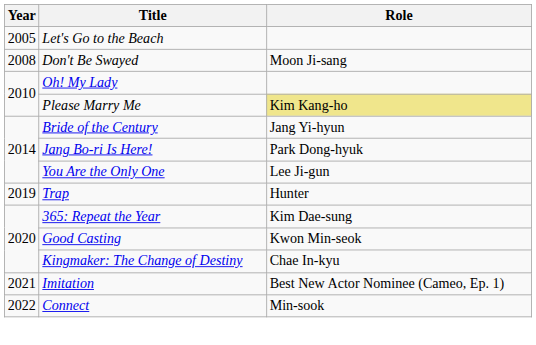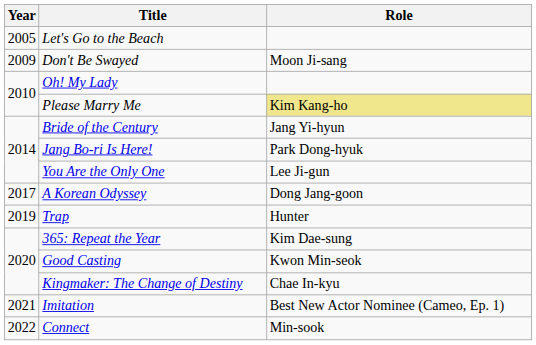 <table class="wikitable" style="width:600px">
 <tr>
 <th width=10>Year</th>
 <th>Title</th>
 <th>Role</th>
 </tr>
 <tr>
 <td>2005</td>
 <td><em>Let's Go to the Beach</em></td>
 <td></td>
 </tr>
 <tr>
-<td>2008</td>
+<td>2009</td>
 <td><em>Don't Be Swayed</em></td>
 <td>Moon Ji-sang</td>
 </tr>
 <tr>
 <td rowspan=2>2010</td>
 <td><em><a href='#'>Oh! My Lady</a></em></td>
 <td></td>
 </tr>
 <tr>
 <td><em>Please Marry Me</em></td>
 <td style="background: khaki;">Kim Kang-ho</td>
 </tr>
 <tr>
 <td rowspan=3>2014</td>
 <td><em><a href='#'>Bride of the Century</a></em></td>
 <td>Jang Yi-hyun</td>
 </tr>
 <tr>
 <td><em><a href='#'>Jang Bo-ri Is Here!</a></em></td>
 <td>Park Dong-hyuk</td>
 </tr>
 <tr>
 <td><em><a href='#'>You Are the Only One</a></em></td>
 <td>Lee Ji-gun</td>
+</tr>
+<tr>
+<td>2017</td>
+<td><em><a href='#'>A Korean Odyssey</a></em></td>
+<td>Dong Jang-goon</td>
 </tr>
 <tr>
 <td>2019</td>
 <td><em><a href='#'>Trap</a></em></td>
 <td>Hunter</td>
 </tr>
 <tr>
 <td rowspan=3>2020</td>
 <td><em><a href='#'>365: Repeat the Year</a></em></td>
 <td>Kim Dae-sung</td>
 </tr>
 <tr>
 <td><em><a href='#'>Good Casting</a></em></td>
 <td>Kwon Min-seok</td>
 </tr>
 <tr>
 <td><em><a href='#'>Kingmaker: The Change of Destiny</a></em></td>
 <td>Chae In-kyu</td>
 </tr>
 <tr>
 <td>2021</td>
 <td><em><a href='#'>Imitation</a></em></td>
 <td>Best New Actor Nominee (Cameo, Ep. 1)</td>
 </tr>
 <tr>
 <td>2022</td>
 <td><a href='#'><em>Connect</em></a></td>
 <td>Min-sook</td>
 </tr>
 </table>
